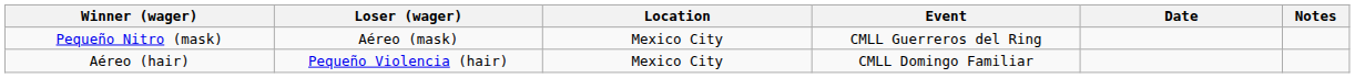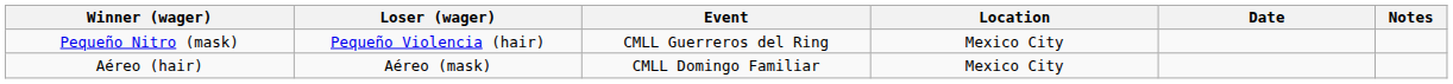 <table class="wikitable sortable" width=100%  style="text-align: center">
 <tr>
 <th width=20% scope="col">Winner (wager)</th>
 <th width=20% scope="col">Loser (wager)</th>
+<th width=20% scope="col">Event</th>
 <th width=20% scope="col">Location</th>
-<th width=20% scope="col">Event</th>
 <th width=15% scope="col">Date</th>
 <th class="unsortable" width=5% scope="col">Notes</th>
 </tr>
 <tr>
 <td><a href='#'>Pequeño Nitro</a> (mask)</td>
-<td>Aéreo (mask)</td>
+<td><a href='#'>Pequeño Violencia</a> (hair)</td>
+<td>CMLL Guerreros del Ring</td>
 <td>Mexico City</td>
-<td>CMLL Guerreros del Ring</td>
 <td></td>
 <td></td>
 </tr>
 <tr>
 <td>Aéreo (hair)</td>
-<td><a href='#'>Pequeño Violencia</a> (hair)</td>
+<td>Aéreo (mask)</td>
+<td>CMLL Domingo Familiar</td>
 <td>Mexico City</td>
-<td>CMLL Domingo Familiar</td>
 <td></td>
 <td></td>
 </tr>
 </table>
